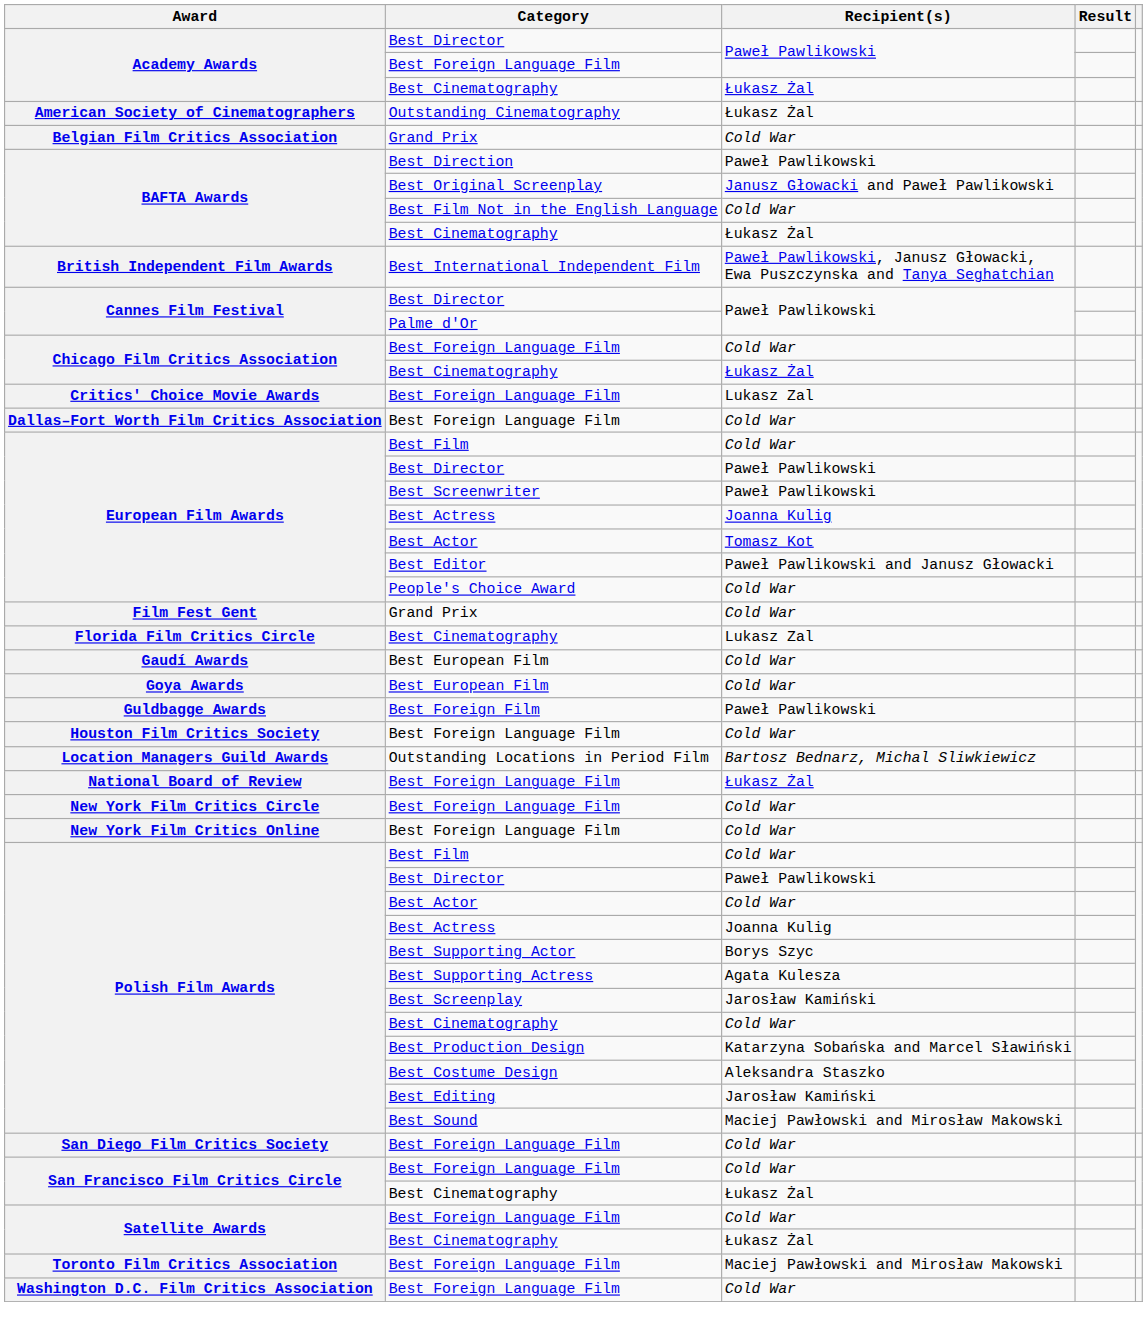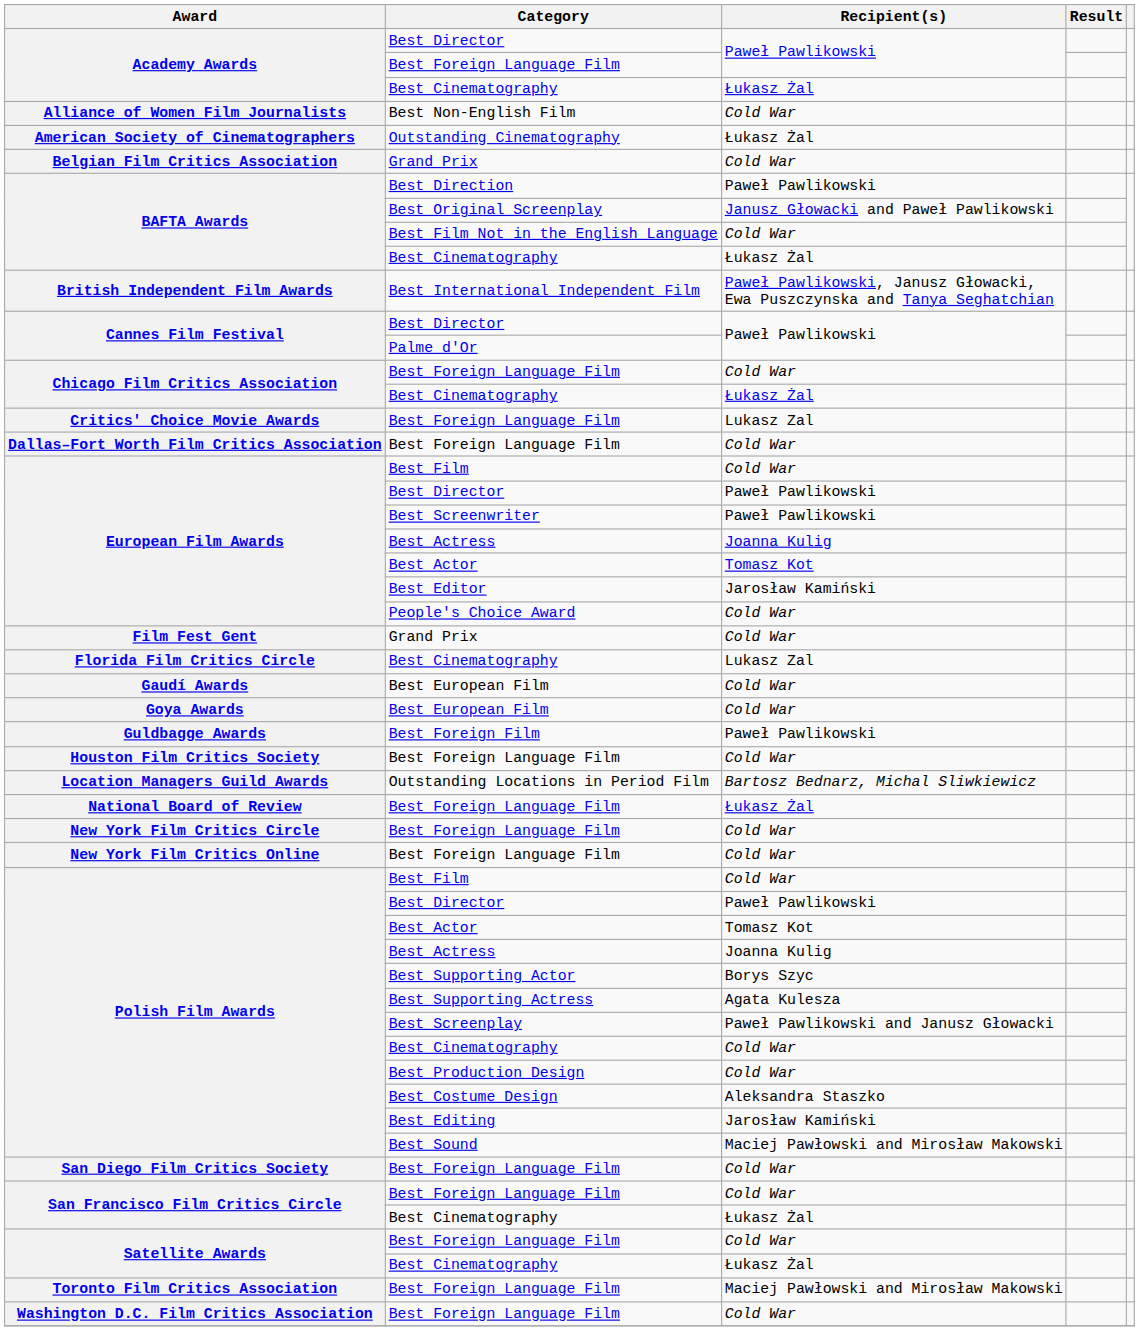 <table class="wikitable plainrowheaders sortable">
 <tr>
 <th scope="col">Award</th>
 <th scope="col">Category</th>
 <th scope="col">Recipient(s)</th>
 <th scope="col">Result</th>
 <th scope="col" class="unsortable"></th>
 </tr>
 <tr>
 <th scope="row" rowspan="3"><a href='#'>Academy Awards</a></th>
 <td><a href='#'>Best Director</a></td>
 <td rowspan="2"><a href='#'>Paweł Pawlikowski</a></td>
 <td></td>
 <td style="text-align:center;" rowspan="3"></td>
 </tr>
 <tr>
 <td><a href='#'>Best Foreign Language Film</a></td>
 <td></td>
 </tr>
 <tr>
 <td><a href='#'>Best Cinematography</a></td>
 <td><a href='#'>Łukasz Żal</a></td>
 <td></td>
+</tr>
+<tr>
+<th scope="row"><a href='#'>Alliance of Women Film Journalists</a></th>
+<td>Best Non-English Film</td>
+<td><em>Cold War</em></td>
+<td></td>
+<td style="text-align:center;"></td>
 </tr>
 <tr>
 <th scope="row"><a href='#'>American Society of Cinematographers</a></th>
 <td><a href='#'>Outstanding Cinematography</a></td>
 <td>Łukasz Żal</td>
 <td></td>
 <td style="text-align:center;"></td>
 </tr>
 <tr>
 <th scope="row"><a href='#'>Belgian Film Critics Association</a></th>
 <td><a href='#'>Grand Prix</a></td>
 <td><em>Cold War</em></td>
 <td></td>
 <td style="text-align:center;"></td>
 </tr>
 <tr>
 <th scope="row" rowspan="4"><a href='#'>BAFTA Awards</a></th>
 <td><a href='#'>Best Direction</a></td>
 <td>Paweł Pawlikowski</td>
 <td></td>
 <td rowspan="4" style="text-align:center;"><br></td>
 </tr>
 <tr>
 <td><a href='#'>Best Original Screenplay</a></td>
 <td><a href='#'>Janusz Głowacki</a> and Paweł Pawlikowski</td>
 <td></td>
 </tr>
 <tr>
 <td><a href='#'>Best Film Not in the English Language</a></td>
 <td><em>Cold War</em></td>
 <td></td>
 </tr>
 <tr>
 <td><a href='#'>Best Cinematography</a></td>
 <td>Łukasz Żal</td>
 <td></td>
 </tr>
 <tr>
 <th scope="row"><a href='#'>British Independent Film Awards</a></th>
 <td><a href='#'>Best International Independent Film</a></td>
 <td><a href='#'>Paweł Pawlikowski</a>, Janusz Głowacki, <br> Ewa Puszczynska and <a href='#'>Tanya Seghatchian</a></td>
 <td></td>
 <td style="text-align:center;"></td>
 </tr>
 <tr>
 <th scope="row" rowspan=2><a href='#'>Cannes Film Festival</a></th>
 <td><a href='#'>Best Director</a></td>
 <td rowspan=2>Paweł Pawlikowski</td>
 <td></td>
 <td style="text-align:center;" rowspan=2></td>
 </tr>
 <tr>
 <td><a href='#'>Palme d'Or</a></td>
 <td></td>
 </tr>
 <tr>
 <th scope="row" rowspan=2><a href='#'>Chicago Film Critics Association</a></th>
 <td><a href='#'>Best Foreign Language Film</a></td>
 <td><em>Cold War</em></td>
 <td></td>
 <td style="text-align:center;" rowspan="2"></td>
 </tr>
 <tr>
 <td><a href='#'>Best Cinematography</a></td>
 <td><a href='#'>Łukasz Żal</a></td>
 <td></td>
 </tr>
 <tr>
 <th scope="row"><a href='#'>Critics' Choice Movie Awards</a></th>
 <td><a href='#'>Best Foreign Language Film</a></td>
 <td>Lukasz Zal</td>
 <td></td>
 <td style="text-align:center;"></td>
 </tr>
 <tr>
 <th scope="row"><a href='#'>Dallas–Fort Worth Film Critics Association</a></th>
 <td>Best Foreign Language Film</td>
 <td><em>Cold War</em></td>
 <td></td>
 <td style="text-align:center;" rowspan="1"></td>
 </tr>
 <tr>
 <th scope="row" rowspan=7><a href='#'>European Film Awards</a></th>
 <td><a href='#'>Best Film</a></td>
 <td><em>Cold War</em></td>
 <td></td>
 <td style="text-align:center;" rowspan="6"></td>
 </tr>
 <tr>
 <td><a href='#'>Best Director</a></td>
 <td>Paweł Pawlikowski</td>
 <td></td>
 </tr>
 <tr>
 <td><a href='#'>Best Screenwriter</a></td>
 <td>Paweł Pawlikowski</td>
 <td></td>
 </tr>
 <tr>
 <td><a href='#'>Best Actress</a></td>
 <td><a href='#'>Joanna Kulig</a></td>
 <td></td>
 </tr>
 <tr>
 <td><a href='#'>Best Actor</a></td>
 <td><a href='#'>Tomasz Kot</a></td>
 <td></td>
 </tr>
 <tr>
 <td><a href='#'>Best Editor</a></td>
-<td>Paweł Pawlikowski and Janusz Głowacki</td>
+<td>Jarosław Kamiński</td>
 <td></td>
 </tr>
 <tr>
 <td><a href='#'>People's Choice Award</a></td>
 <td><em>Cold War</em></td>
 <td></td>
 <td style="text-align:center;"><br></td>
 </tr>
 <tr>
 <th scope="row"><a href='#'>Film Fest Gent</a></th>
 <td>Grand Prix</td>
 <td><em>Cold War</em></td>
 <td></td>
 <td style="text-align:center;"></td>
 </tr>
 <tr>
 <th scope="row"><a href='#'>Florida Film Critics Circle</a></th>
 <td><a href='#'>Best Cinematography</a></td>
 <td>Lukasz Zal</td>
 <td></td>
 <td style="text-align:center;"></td>
 </tr>
 <tr>
 <th scope="row"><a href='#'>Gaudí Awards</a></th>
 <td>Best European Film</td>
 <td><em>Cold War</em></td>
 <td></td>
 <td style="text-align:center;"></td>
 </tr>
 <tr>
 <th scope="row"><a href='#'>Goya Awards</a></th>
 <td><a href='#'>Best European Film</a></td>
 <td><em>Cold War</em></td>
 <td></td>
 <td style="text-align:center;"></td>
 </tr>
 <tr>
 <th scope="row"><a href='#'>Guldbagge Awards</a></th>
 <td><a href='#'>Best Foreign Film</a></td>
 <td>Paweł Pawlikowski</td>
 <td></td>
 <td style="text-align:center;"></td>
 </tr>
 <tr>
 <th scope="row"><a href='#'>Houston Film Critics Society</a></th>
 <td>Best Foreign Language Film</td>
 <td><em>Cold War</em></td>
 <td></td>
 <td style="text-align:center;"></td>
 </tr>
 <tr>
 <th scope="row"><a href='#'>Location Managers Guild Awards</a></th>
 <td>Outstanding Locations in Period Film</td>
 <td><em>Bartosz Bednarz, Michal Sliwkiewicz</em></td>
 <td></td>
 <td style="text-align:center;"></td>
 </tr>
 <tr>
 <th scope="row"><a href='#'>National Board of Review</a></th>
 <td><a href='#'>Best Foreign Language Film</a></td>
 <td><a href='#'>Łukasz Żal</a></td>
 <td></td>
 <td style="text-align:center;"></td>
 </tr>
 <tr>
 <th scope="row"><a href='#'>New York Film Critics Circle</a></th>
 <td><a href='#'>Best Foreign Language Film</a></td>
 <td><em>Cold War</em></td>
 <td></td>
 <td style="text-align:center;"></td>
 </tr>
 <tr>
 <th scope="row"><a href='#'>New York Film Critics Online</a></th>
 <td>Best Foreign Language Film</td>
 <td><em>Cold War</em></td>
 <td></td>
 <td style="text-align:center;"></td>
 </tr>
 <tr>
 <th rowspan="12" scope="row"><a href='#'>Polish Film Awards</a></th>
 <td><a href='#'>Best Film</a></td>
 <td><em>Cold War</em></td>
 <td></td>
 <td rowspan="12" style="text-align:center;"></td>
 </tr>
 <tr>
 <td><a href='#'>Best Director</a></td>
 <td>Paweł Pawlikowski</td>
 <td></td>
 </tr>
 <tr>
 <td><a href='#'>Best Actor</a></td>
-<td><em>Cold War</em></td>
+<td>Tomasz Kot</td>
 <td></td>
 </tr>
 <tr>
 <td><a href='#'>Best Actress</a></td>
 <td>Joanna Kulig</td>
 <td></td>
 </tr>
 <tr>
 <td><a href='#'>Best Supporting Actor</a></td>
 <td>Borys Szyc</td>
 <td></td>
 </tr>
 <tr>
 <td><a href='#'>Best Supporting Actress</a></td>
 <td>Agata Kulesza</td>
 <td></td>
 </tr>
 <tr>
 <td><a href='#'>Best Screenplay</a></td>
-<td>Jarosław Kamiński</td>
+<td>Paweł Pawlikowski and Janusz Głowacki</td>
 <td></td>
 </tr>
 <tr>
 <td><a href='#'>Best Cinematography</a></td>
 <td><em>Cold War</em></td>
 <td></td>
 </tr>
 <tr>
 <td><a href='#'>Best Production Design</a></td>
-<td>Katarzyna Sobańska and Marcel Sławiński</td>
+<td><em>Cold War</em></td>
 <td></td>
 </tr>
 <tr>
 <td><a href='#'>Best Costume Design</a></td>
 <td>Aleksandra Staszko</td>
 <td></td>
 </tr>
 <tr>
 <td><a href='#'>Best Editing</a></td>
 <td>Jarosław Kamiński</td>
 <td></td>
 </tr>
 <tr>
 <td><a href='#'>Best Sound</a></td>
 <td>Maciej Pawłowski and Mirosław Makowski</td>
 <td></td>
 </tr>
 <tr>
 <th scope="row"><a href='#'>San Diego Film Critics Society</a></th>
 <td><a href='#'>Best Foreign Language Film</a></td>
 <td><em>Cold War</em></td>
 <td></td>
 <td style="text-align:center;"></td>
 </tr>
 <tr>
 <th scope="row" rowspan=2><a href='#'>San Francisco Film Critics Circle</a></th>
 <td><a href='#'>Best Foreign Language Film</a></td>
 <td><em>Cold War</em></td>
 <td></td>
 <td style="text-align:center;" rowspan="2"></td>
 </tr>
 <tr>
 <td>Best Cinematography</td>
 <td>Łukasz Żal</td>
 <td></td>
 </tr>
 <tr>
 <th scope="row" rowspan=2><a href='#'>Satellite Awards</a></th>
 <td><a href='#'>Best Foreign Language Film</a></td>
 <td><em>Cold War</em></td>
 <td></td>
 <td style="text-align:center;" rowspan="2"></td>
 </tr>
 <tr>
 <td><a href='#'>Best Cinematography</a></td>
 <td>Łukasz Żal</td>
 <td></td>
 </tr>
 <tr>
 <th scope="row"><a href='#'>Toronto Film Critics Association</a></th>
 <td><a href='#'>Best Foreign Language Film</a></td>
 <td>Maciej Pawłowski and Mirosław Makowski</td>
 <td></td>
 <td style="text-align:center;" rowspan="1"></td>
 </tr>
 <tr>
 <th scope="row"><a href='#'>Washington D.C. Film Critics Association</a></th>
 <td><a href='#'>Best Foreign Language Film</a></td>
 <td><em>Cold War</em></td>
 <td></td>
 <td style="text-align:center;"></td>
 </tr>
 <tr>
 </tr>
 </table>
